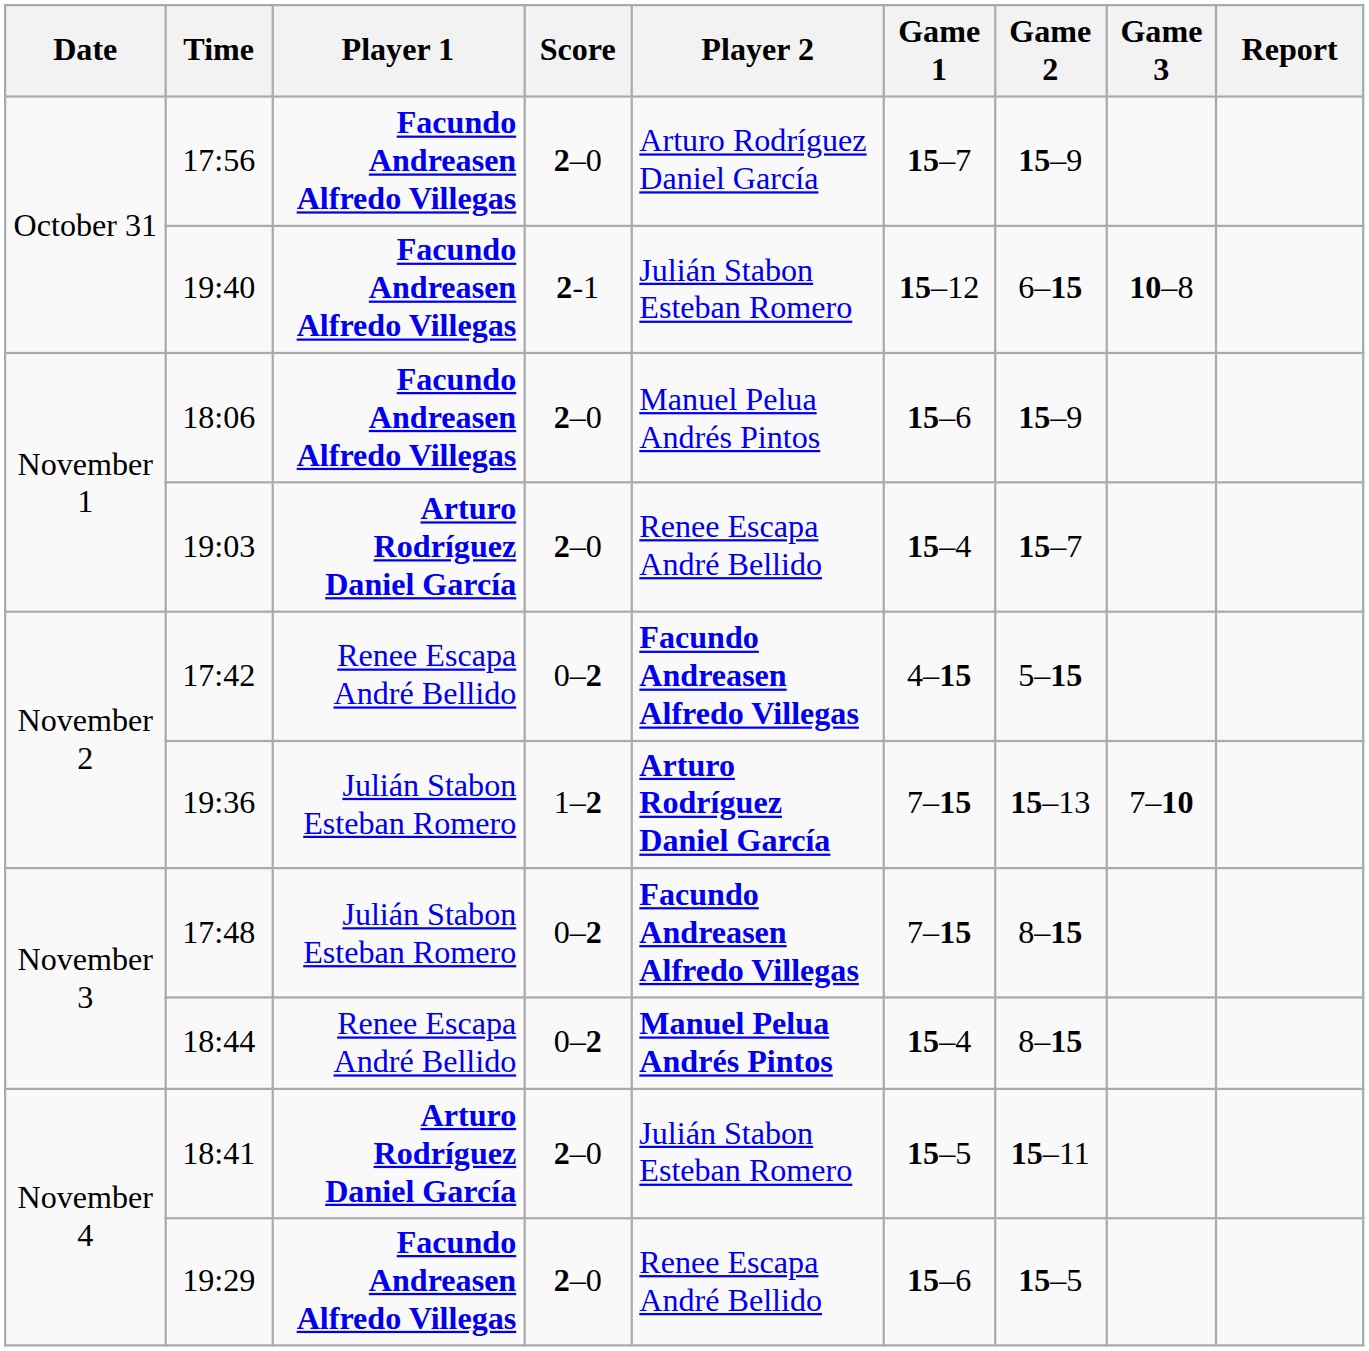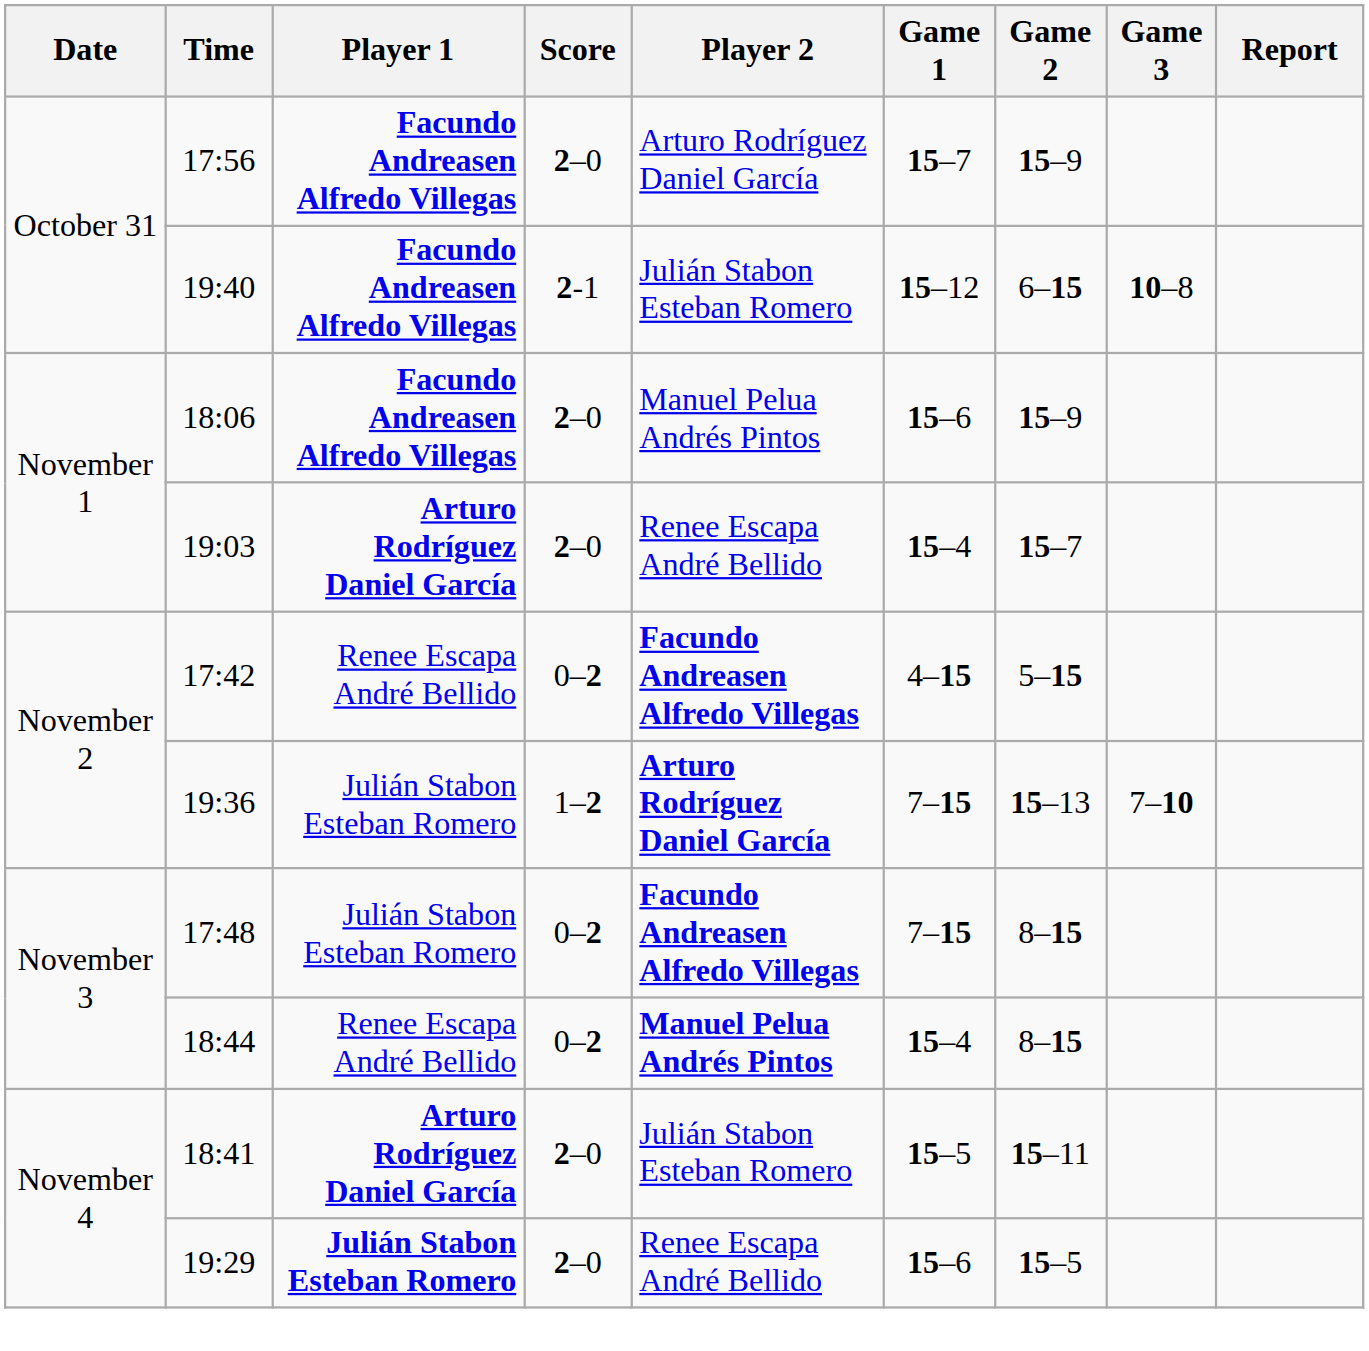 <table class="wikitable" style="font-size:90%; text-align:center">
 <tr>
 <th width="70">Date</th>
 <th width="50">Time</th>
 <th width="150">Player 1</th>
 <th width="50">Score</th>
 <th width="150">Player 2</th>
 <th width="50">Game 1</th>
 <th width="50">Game 2</th>
 <th width="50">Game 3</th>
 <th width="75">Report</th>
 </tr>
 <tr>
 <td rowspan="2">October 31</td>
 <td>17:56</td>
 <td align="right"><strong><a href='#'>Facundo Andreasen</a> <br><a href='#'>Alfredo Villegas</a> </strong></td>
 <td><strong>2</strong>–0</td>
 <td align="left"> <a href='#'>Arturo Rodríguez</a><br> <a href='#'>Daniel García</a></td>
 <td><strong>15</strong>–7</td>
 <td><strong>15</strong>–9</td>
 <td></td>
 <td></td>
 </tr>
 <tr>
 <td>19:40</td>
 <td align="right"><strong><a href='#'>Facundo Andreasen</a> <br><a href='#'>Alfredo Villegas</a> </strong></td>
 <td><strong>2</strong>-1</td>
 <td align="left"> <a href='#'>Julián Stabon</a><br> <a href='#'>Esteban Romero</a></td>
 <td><strong>15</strong>–12</td>
 <td>6–<strong>15</strong></td>
 <td><strong>10</strong>–8</td>
 <td></td>
 </tr>
 <tr>
 <td rowspan="2">November 1</td>
 <td>18:06</td>
 <td align="right"><strong><a href='#'>Facundo Andreasen</a> <br><a href='#'>Alfredo Villegas</a> </strong></td>
 <td><strong>2</strong>–0</td>
 <td align="left"> <a href='#'>Manuel Pelua</a><br> <a href='#'>Andrés Pintos</a></td>
 <td><strong>15</strong>–6</td>
 <td><strong>15</strong>–9</td>
 <td></td>
 <td></td>
 </tr>
 <tr>
 <td>19:03</td>
 <td align="right"><strong><a href='#'>Arturo Rodríguez</a> <br><a href='#'>Daniel García</a> </strong></td>
 <td><strong>2</strong>–0</td>
 <td align="left"> <a href='#'>Renee Escapa</a><br> <a href='#'>André Bellido</a></td>
 <td><strong>15</strong>–4</td>
 <td><strong>15</strong>–7</td>
 <td></td>
 <td></td>
 </tr>
 <tr>
 <td rowspan="2">November 2</td>
 <td>17:42</td>
 <td align="right"><a href='#'>Renee Escapa</a> <br><a href='#'>André Bellido</a> </td>
 <td>0–<strong>2</strong></td>
 <td align="left"><strong> <a href='#'>Facundo Andreasen</a><br> <a href='#'>Alfredo Villegas</a></strong></td>
 <td>4–<strong>15</strong></td>
 <td>5–<strong>15</strong></td>
 <td></td>
 <td></td>
 </tr>
 <tr>
 <td>19:36</td>
 <td align="right"><a href='#'>Julián Stabon</a> <br><a href='#'>Esteban Romero</a> </td>
 <td>1–<strong>2</strong></td>
 <td align="left"><strong> <a href='#'>Arturo Rodríguez</a><br> <a href='#'>Daniel García</a></strong></td>
 <td>7–<strong>15</strong></td>
 <td><strong>15</strong>–13</td>
 <td>7–<strong>10</strong></td>
 <td></td>
 </tr>
 <tr>
 <td rowspan="2">November 3</td>
 <td>17:48</td>
 <td align="right"><a href='#'>Julián Stabon</a> <br><a href='#'>Esteban Romero</a> </td>
 <td>0–<strong>2</strong></td>
 <td align="left"><strong> <a href='#'>Facundo Andreasen</a><br> <a href='#'>Alfredo Villegas</a></strong></td>
 <td>7–<strong>15</strong></td>
 <td>8–<strong>15</strong></td>
 <td></td>
 <td></td>
 </tr>
 <tr>
 <td>18:44</td>
 <td align="right"><a href='#'>Renee Escapa</a> <br><a href='#'>André Bellido</a> </td>
 <td>0–<strong>2</strong></td>
 <td align="left"><strong> <a href='#'>Manuel Pelua</a><br> <a href='#'>Andrés Pintos</a></strong></td>
 <td><strong>15</strong>–4</td>
 <td>8–<strong>15</strong></td>
 <td></td>
 <td></td>
 </tr>
 <tr>
 <td rowspan="2">November 4</td>
 <td>18:41</td>
 <td align="right"><strong><a href='#'>Arturo Rodríguez</a> <br><a href='#'>Daniel García</a> </strong></td>
 <td><strong>2</strong>–0</td>
 <td align="left"> <a href='#'>Julián Stabon</a><br> <a href='#'>Esteban Romero</a></td>
 <td><strong>15</strong>–5</td>
 <td><strong>15</strong>–11</td>
 <td></td>
 <td></td>
 </tr>
 <tr>
 <td>19:29</td>
-<td align="right"><strong><a href='#'>Facundo Andreasen</a> <br><a href='#'>Alfredo Villegas</a> </strong></td>
+<td align="right"><strong><a href='#'>Julián Stabon</a> <br><a href='#'>Esteban Romero</a> </strong></td>
 <td><strong>2</strong>–0</td>
 <td align="left"> <a href='#'>Renee Escapa</a><br> <a href='#'>André Bellido</a></td>
 <td><strong>15</strong>–6</td>
 <td><strong>15</strong>–5</td>
 <td></td>
 <td></td>
 </tr>
 </table>
